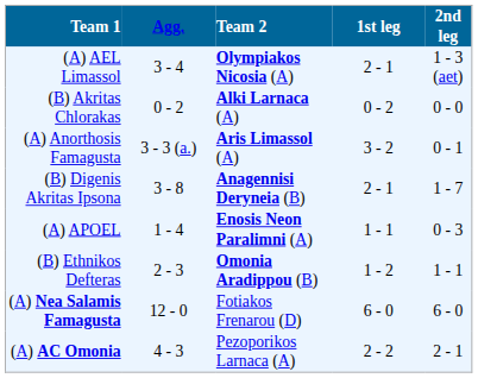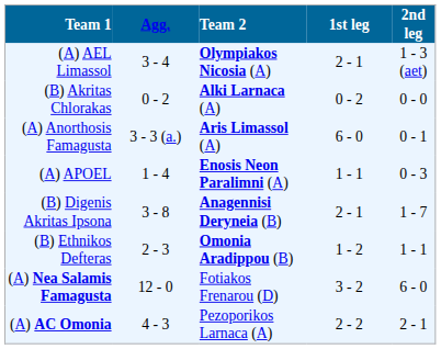 <table cellspacing="0" style="background: #EBF5FF; border: 1px #aaa solid; border-collapse: collapse; font-size: 95%;" width=70%>
 <tr bgcolor=#006699 style="color:white;">
 <th width=25% align="right">Team 1</th>
 <th width=20% align="center"><a href='#'>Agg.</a></th>
 <th width=25% align="left">Team 2</th>
 <th width=20% align="center">1st leg</th>
 <th width=20% align="center">2nd leg</th>
 </tr>
 <tr>
 <td align=right>(<a href='#'>A</a>) <a href='#'>AEL Limassol</a></td>
 <td align=center>3 - 4</td>
 <td align=left><strong><a href='#'>Olympiakos Nicosia</a></strong> (<a href='#'>A</a>)</td>
 <td align=center>2 - 1</td>
 <td align=center>1 - 3 (<a href='#'>aet</a>)</td>
 </tr>
 <tr>
 <td align=right>(<a href='#'>B</a>) <a href='#'>Akritas Chlorakas</a></td>
 <td align=center>0 - 2</td>
 <td align=left><strong><a href='#'>Alki Larnaca</a></strong> (<a href='#'>A</a>)</td>
 <td align=center>0 - 2</td>
 <td align=center>0 - 0</td>
 </tr>
 <tr>
 <td align=right>(<a href='#'>A</a>) <a href='#'>Anorthosis Famagusta</a></td>
 <td align=center>3 - 3 (<a href='#'>a.</a>)</td>
 <td align=left><strong><a href='#'>Aris Limassol</a></strong> (<a href='#'>A</a>)</td>
-<td align=center>3 - 2</td>
+<td align=center>6 - 0</td>
 <td align=center>0 - 1</td>
+</tr>
+<tr>
+<td align=right>(<a href='#'>A</a>) <a href='#'>APOEL</a></td>
+<td align=center>1 - 4</td>
+<td align=left><strong><a href='#'>Enosis Neon Paralimni</a></strong> (<a href='#'>A</a>)</td>
+<td align=center>1 - 1</td>
+<td align=center>0 - 3</td>
 </tr>
 <tr>
 <td align=right>(<a href='#'>B</a>) <a href='#'>Digenis Akritas Ipsona</a></td>
 <td align=center>3 - 8</td>
 <td align=left><strong><a href='#'>Anagennisi Deryneia</a></strong> (<a href='#'>B</a>)</td>
 <td align=center>2 - 1</td>
 <td align=center>1 - 7</td>
-</tr>
-<tr>
-<td align=right>(<a href='#'>A</a>) <a href='#'>APOEL</a></td>
-<td align=center>1 - 4</td>
-<td align=left><strong><a href='#'>Enosis Neon Paralimni</a></strong> (<a href='#'>A</a>)</td>
-<td align=center>1 - 1</td>
-<td align=center>0 - 3</td>
 </tr>
 <tr>
 <td align=right>(<a href='#'>B</a>) <a href='#'>Ethnikos Defteras</a></td>
 <td align=center>2 - 3</td>
 <td align=left><strong><a href='#'>Omonia Aradippou</a></strong> (<a href='#'>B</a>)</td>
 <td align=center>1 - 2</td>
 <td align=center>1 - 1</td>
 </tr>
 <tr>
 <td align=right>(<a href='#'>A</a>) <strong><a href='#'>Nea Salamis Famagusta</a></strong></td>
 <td align=center>12 - 0</td>
 <td align=left><a href='#'>Fotiakos Frenarou</a> (<a href='#'>D</a>)</td>
-<td align=center>6 - 0</td>
+<td align=center>3 - 2</td>
 <td align=center>6 - 0</td>
 </tr>
 <tr>
 <td align=right>(<a href='#'>A</a>) <strong><a href='#'>AC Omonia</a></strong></td>
 <td align=center>4 - 3</td>
 <td align=left><a href='#'>Pezoporikos Larnaca</a> (<a href='#'>A</a>)</td>
 <td align="center">2 - 2</td>
 <td align=center>2 - 1</td>
 </tr>
 <tr>
 </tr>
 </table>
